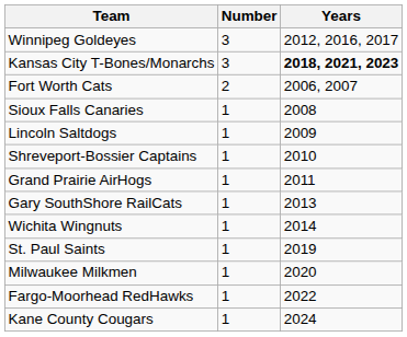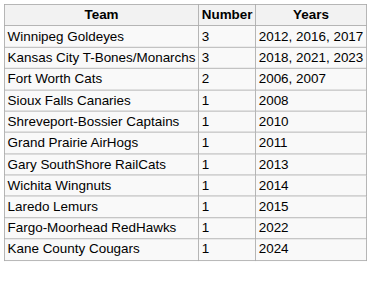 <table class="wikitable">
 <tr>
 <th>Team</th>
 <th>Number</th>
 <th>Years</th>
 </tr>
 <tr>
 <td>Winnipeg Goldeyes</td>
 <td>3</td>
 <td>2012, 2016, 2017</td>
 </tr>
 <tr>
 <td>Kansas City T-Bones/Monarchs</td>
 <td>3</td>
-<td><strong>2018, 2021, 2023</strong></td>
+<td>2018, 2021, 2023</td>
 </tr>
 <tr>
 <td>Fort Worth Cats</td>
 <td>2</td>
 <td>2006, 2007</td>
 </tr>
 <tr>
 <td>Sioux Falls Canaries</td>
 <td>1</td>
 <td>2008</td>
-</tr>
-<tr>
-<td>Lincoln Saltdogs</td>
-<td>1</td>
-<td>2009</td>
 </tr>
 <tr>
 <td>Shreveport-Bossier Captains</td>
 <td>1</td>
 <td>2010</td>
 </tr>
 <tr>
 <td>Grand Prairie AirHogs</td>
 <td>1</td>
 <td>2011</td>
 </tr>
 <tr>
 <td>Gary SouthShore RailCats</td>
 <td>1</td>
 <td>2013</td>
 </tr>
 <tr>
 <td>Wichita Wingnuts</td>
 <td>1</td>
 <td>2014</td>
 </tr>
 <tr>
-<td>St. Paul Saints</td>
+<td>Laredo Lemurs</td>
 <td>1</td>
-<td>2019</td>
-</tr>
-<tr>
-<td>Milwaukee Milkmen</td>
-<td>1</td>
-<td>2020</td>
+<td>2015</td>
 </tr>
 <tr>
 <td>Fargo-Moorhead RedHawks</td>
 <td>1</td>
 <td>2022</td>
 </tr>
 <tr>
 <td>Kane County Cougars</td>
 <td>1</td>
 <td>2024</td>
 </tr>
 </table>
